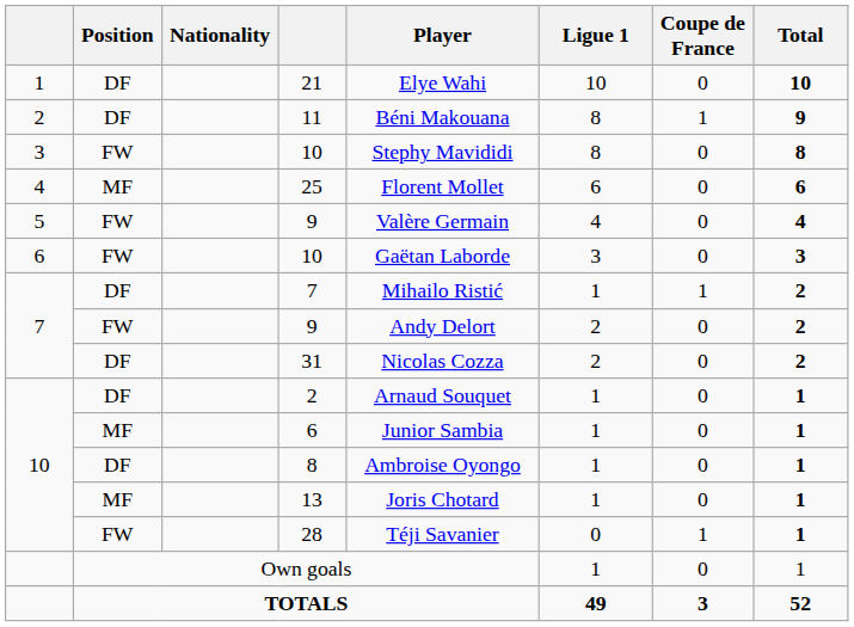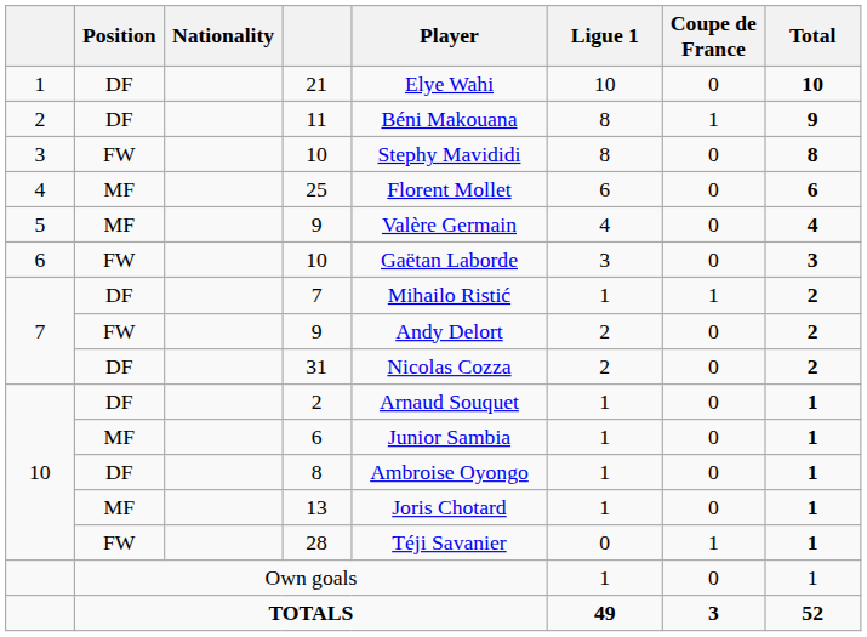 <table class="wikitable" style="font-size: 95%; text-align: center;">
 <tr>
 <th width=60></th>
 <th width=60>Position</th>
 <th width=80>Nationality</th>
 <th width=60></th>
 <th width=180>Player</th>
 <th width=100>Ligue 1</th>
 <th width=80>Coupe de France</th>
 <th width=80>Total</th>
 </tr>
 <tr>
 <td rowspan=1>1</td>
 <td>DF</td>
 <td></td>
 <td>21</td>
 <td><a href='#'>Elye Wahi</a></td>
 <td>10</td>
 <td>0</td>
 <td><strong>10</strong></td>
 </tr>
 <tr>
 <td rowspan=1>2</td>
 <td>DF</td>
 <td></td>
 <td>11</td>
 <td><a href='#'>Béni Makouana</a></td>
 <td>8</td>
 <td>1</td>
 <td><strong>9</strong></td>
 </tr>
 <tr>
 <td rowspan=1>3</td>
 <td>FW</td>
 <td></td>
 <td>10</td>
 <td><a href='#'>Stephy Mavididi</a></td>
 <td>8</td>
 <td>0</td>
 <td><strong>8</strong></td>
 </tr>
 <tr>
 <td rowspan=1>4</td>
 <td>MF</td>
 <td></td>
 <td>25</td>
 <td><a href='#'>Florent Mollet</a></td>
 <td>6</td>
 <td>0</td>
 <td><strong>6</strong></td>
 </tr>
 <tr>
 <td rowspan=1>5</td>
-<td>FW</td>
+<td>MF</td>
 <td></td>
 <td>9</td>
 <td><a href='#'>Valère Germain</a></td>
 <td>4</td>
 <td>0</td>
 <td><strong>4</strong></td>
 </tr>
 <tr>
 <td rowspan=1>6</td>
 <td>FW</td>
 <td></td>
 <td>10</td>
 <td><a href='#'>Gaëtan Laborde</a></td>
 <td>3</td>
 <td>0</td>
 <td><strong>3</strong></td>
 </tr>
 <tr>
 <td rowspan=3>7</td>
 <td>DF</td>
 <td></td>
 <td>7</td>
 <td><a href='#'>Mihailo Ristić</a></td>
 <td>1</td>
 <td>1</td>
 <td><strong>2</strong></td>
 </tr>
 <tr>
 <td>FW</td>
 <td></td>
 <td>9</td>
 <td><a href='#'>Andy Delort</a></td>
 <td>2</td>
 <td>0</td>
 <td><strong>2</strong></td>
 </tr>
 <tr>
 <td>DF</td>
 <td></td>
 <td>31</td>
 <td><a href='#'>Nicolas Cozza</a></td>
 <td>2</td>
 <td>0</td>
 <td><strong>2</strong></td>
 </tr>
 <tr>
 <td rowspan=5>10</td>
 <td>DF</td>
 <td></td>
 <td>2</td>
 <td><a href='#'>Arnaud Souquet</a></td>
 <td>1</td>
 <td>0</td>
 <td><strong>1</strong></td>
 </tr>
 <tr>
 <td>MF</td>
 <td></td>
 <td>6</td>
 <td><a href='#'>Junior Sambia</a></td>
 <td>1</td>
 <td>0</td>
 <td><strong>1</strong></td>
 </tr>
 <tr>
 <td>DF</td>
 <td></td>
 <td>8</td>
 <td><a href='#'>Ambroise Oyongo</a></td>
 <td>1</td>
 <td>0</td>
 <td><strong>1</strong></td>
 </tr>
 <tr>
 <td>MF</td>
 <td></td>
 <td>13</td>
 <td><a href='#'>Joris Chotard</a></td>
 <td>1</td>
 <td>0</td>
 <td><strong>1</strong></td>
 </tr>
 <tr>
 <td>FW</td>
 <td></td>
 <td>28</td>
 <td><a href='#'>Téji Savanier</a></td>
 <td>0</td>
 <td>1</td>
 <td><strong>1</strong></td>
 </tr>
 <tr>
 <td rowspan="1"></td>
 <td colspan=4>Own goals</td>
 <td>1</td>
 <td>0</td>
 <td>1</td>
 </tr>
 <tr>
 <td rowspan="1"></td>
 <td colspan=4><strong>TOTALS</strong></td>
 <td><strong>49</strong></td>
 <td><strong>3</strong></td>
 <td><strong>52</strong></td>
 </tr>
 </table>
